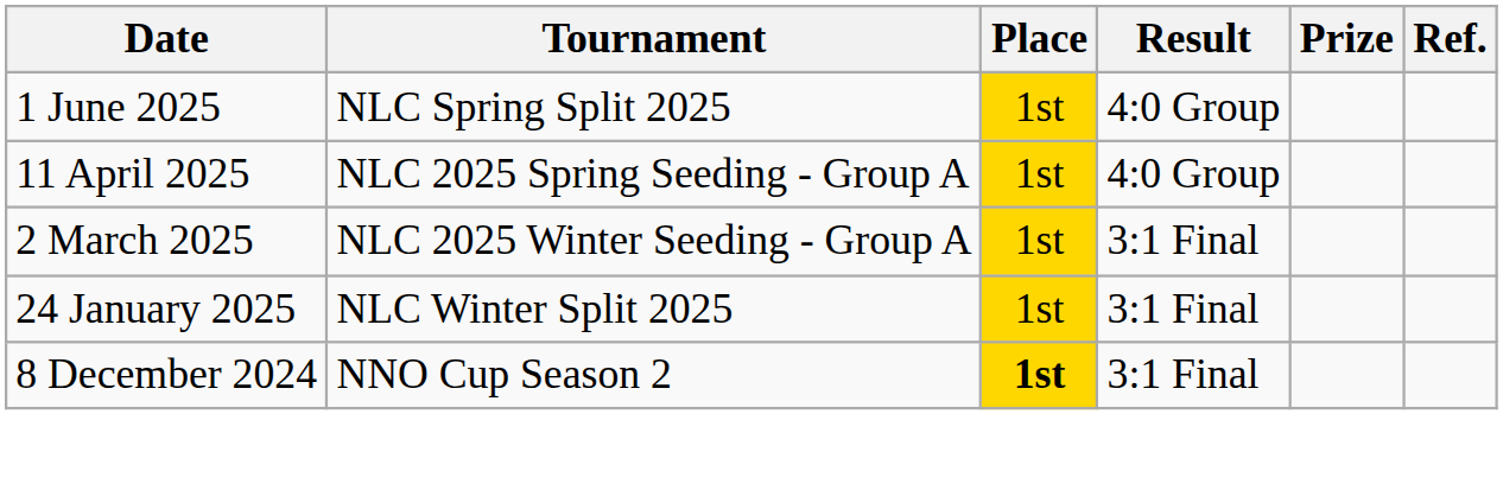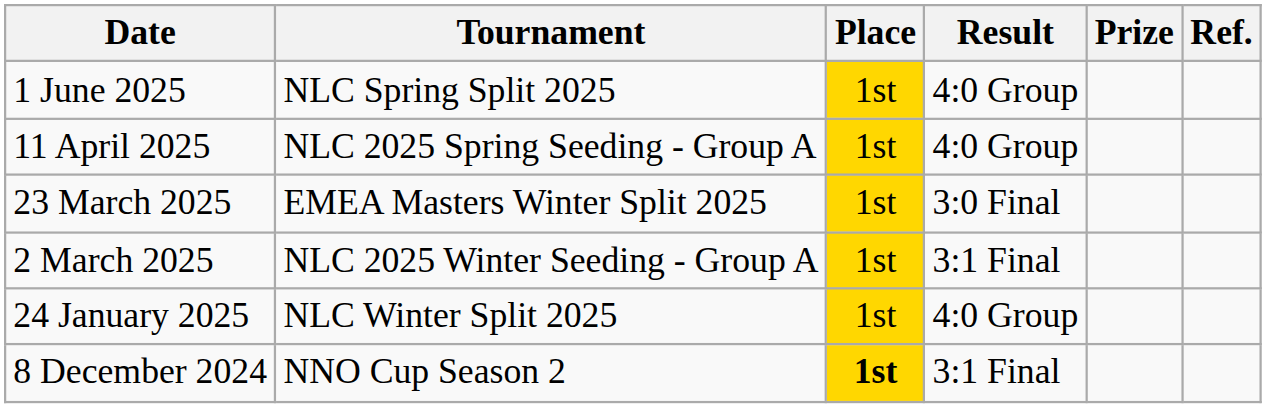 <table class="wikitable">
 <tr>
 <th>Date</th>
 <th>Tournament</th>
 <th>Place</th>
 <th>Result</th>
 <th>Prize</th>
 <th>Ref.</th>
 </tr>
 <tr>
 <td>1 June 2025</td>
 <td>NLC Spring Split 2025</td>
 <td style="background:gold;text-align:center;">1st</td>
 <td>4:0 Group</td>
 <td></td>
 <td></td>
 </tr>
 <tr>
 <td>11 April 2025</td>
 <td>NLC 2025 Spring Seeding - Group A</td>
 <td style="background:gold;text-align:center;">1st</td>
 <td>4:0 Group</td>
 <td></td>
 <td></td>
 </tr>
 <tr>
+<td>23 March 2025</td>
+<td>EMEA Masters Winter Split 2025</td>
+<td style="background:gold;text-align:center;">1st</td>
+<td>3:0 Final</td>
+<td></td>
+<td></td>
+</tr>
+<tr>
 <td>2 March 2025</td>
 <td>NLC 2025 Winter Seeding - Group A</td>
 <td style="background:gold;text-align:center;">1st</td>
 <td>3:1 Final</td>
 <td></td>
 <td></td>
 </tr>
 <tr>
 <td>24 January 2025</td>
 <td>NLC Winter Split 2025</td>
 <td style="background:gold;text-align:center;">1st</td>
-<td>3:1 Final</td>
+<td>4:0 Group</td>
 <td></td>
 <td></td>
 </tr>
 <tr>
 <td>8 December 2024</td>
 <td>NNO Cup Season 2</td>
 <td style="background:gold;text-align:center;"><strong>1st</strong></td>
 <td>3:1 Final</td>
 <td></td>
 <td></td>
 </tr>
 </table>
